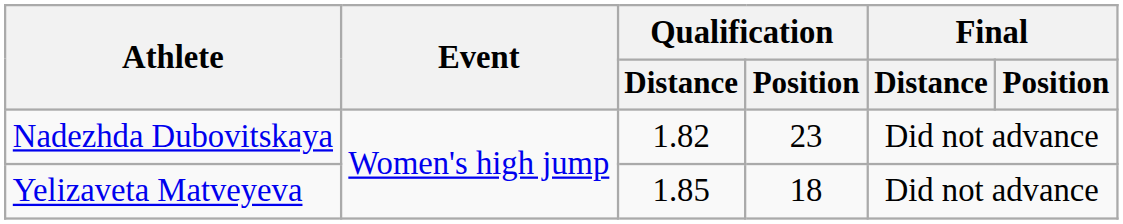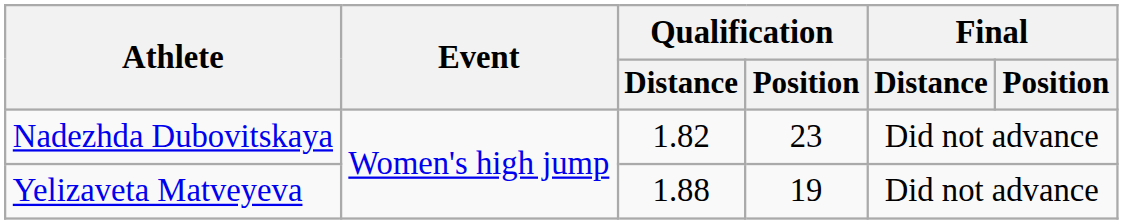 <table class=wikitable style="font-size:90%">
 <tr>
 <th rowspan="2">Athlete</th>
 <th rowspan="2">Event</th>
 <th colspan="2">Qualification</th>
 <th colspan="2">Final</th>
 </tr>
 <tr style="font-size:95%">
 <th>Distance</th>
 <th>Position</th>
 <th>Distance</th>
 <th>Position</th>
 </tr>
 <tr align=center>
 <td align=left><a href='#'>Nadezhda Dubovitskaya</a></td>
 <td align=left rowspan=2><a href='#'>Women's high jump</a></td>
 <td>1.82</td>
 <td>23</td>
 <td colspan="2" align="center">Did not advance</td>
 </tr>
 <tr align=center>
 <td align=left><a href='#'>Yelizaveta Matveyeva</a></td>
-<td>1.85</td>
-<td>18</td>
+<td>1.88</td>
+<td>19</td>
 <td colspan="2" align="center">Did not advance</td>
 </tr>
 </table>
